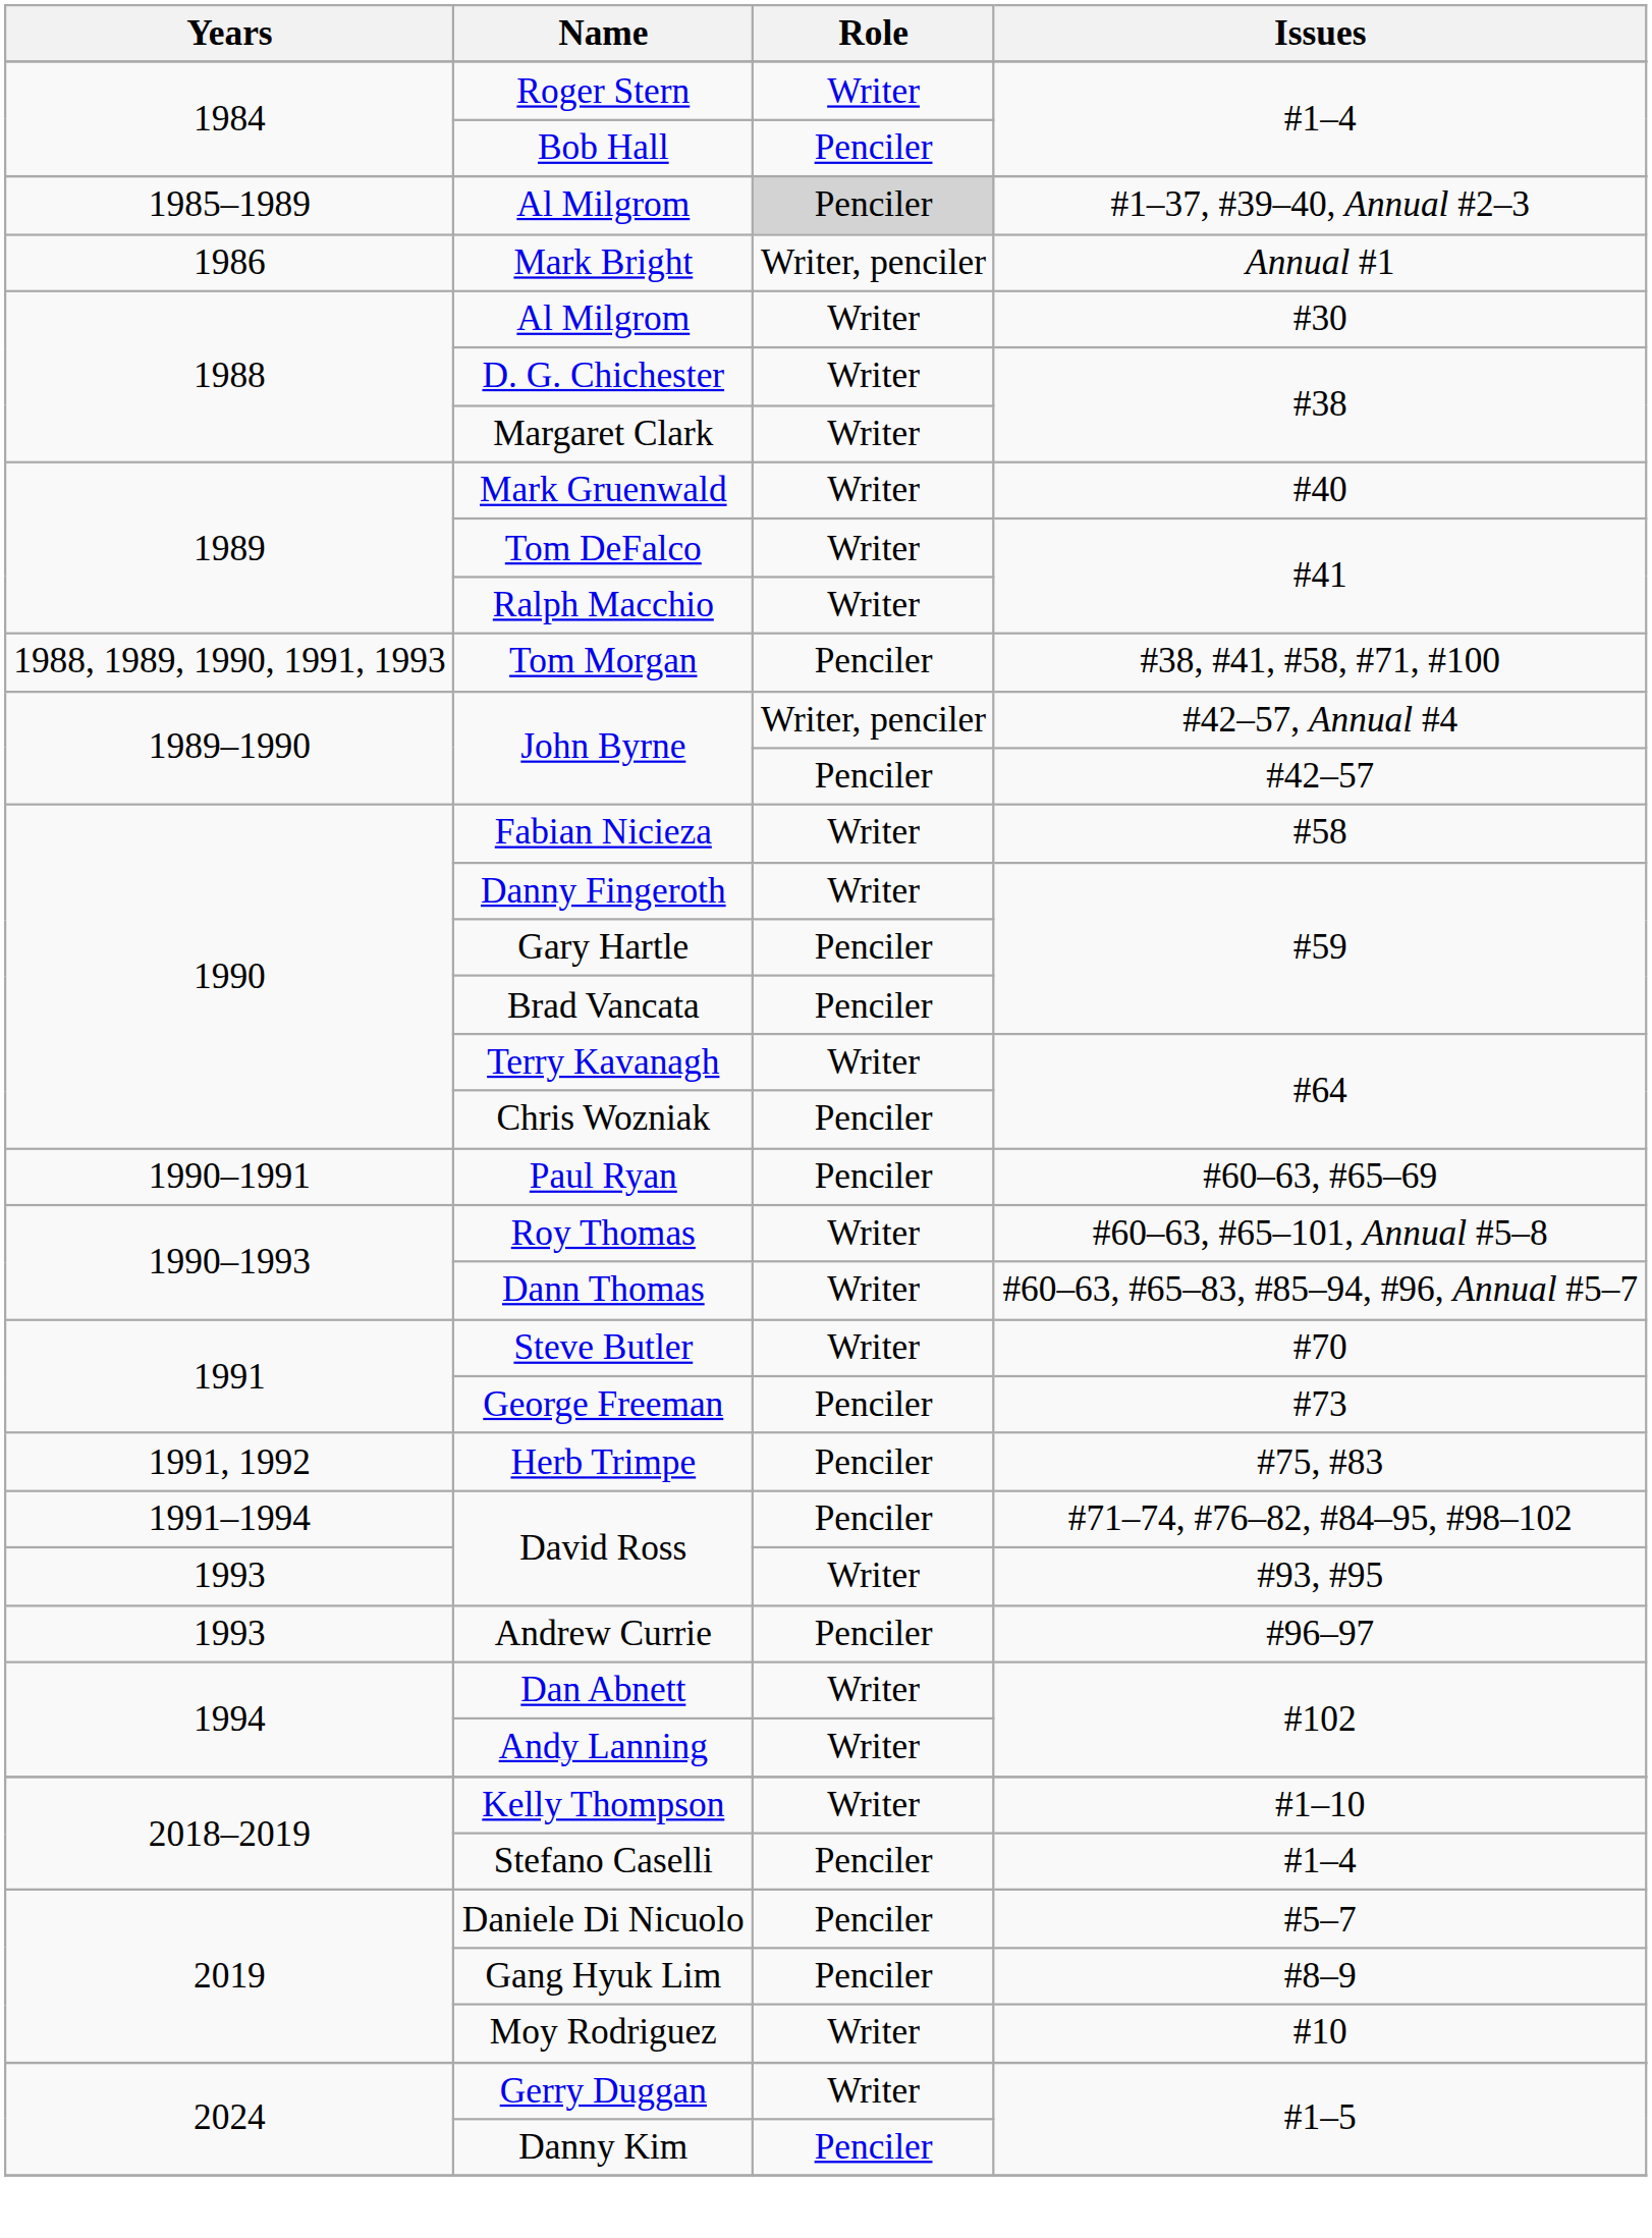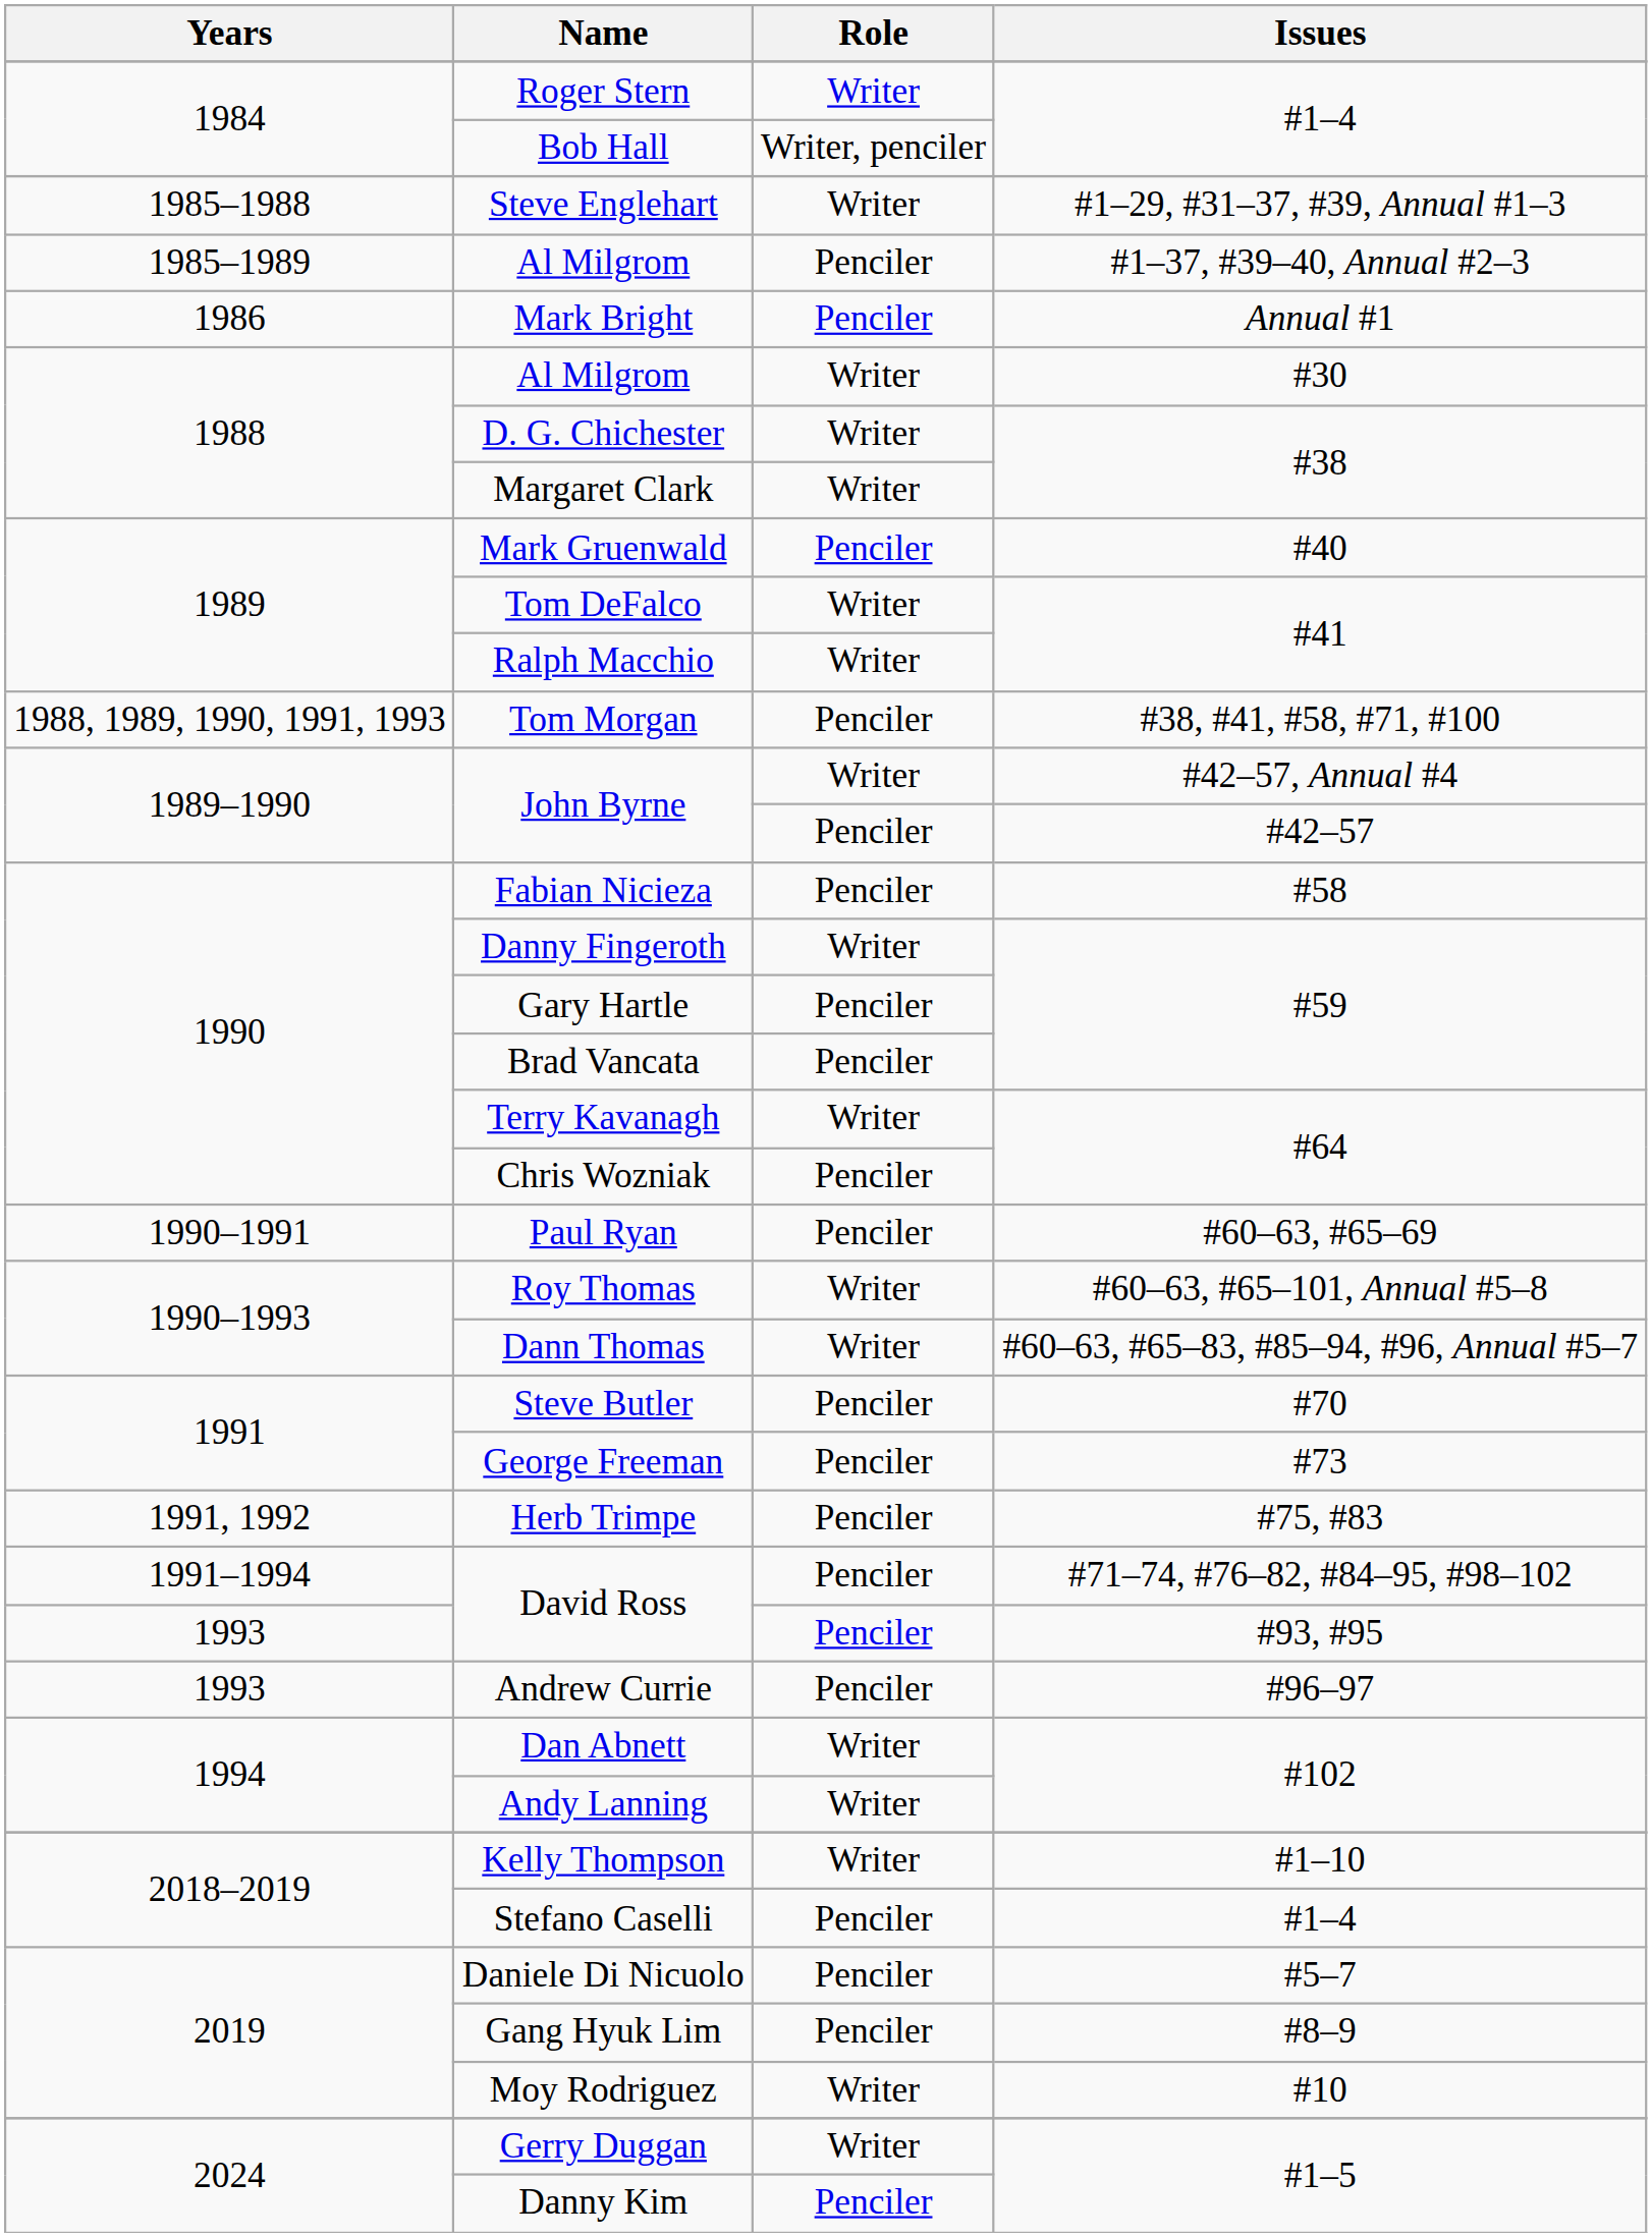 <table class="wikitable sortable" width="auto">
 <tr>
 <th>Years</th>
 <th>Name</th>
 <th>Role</th>
 <th>Issues</th>
 </tr>
 <tr>
 </tr>
 <tr>
 <td align="center" rowspan="2">1984</td>
 <td align="center"><a href='#'>Roger Stern</a></td>
 <td align="center"><a href='#'>Writer</a></td>
 <td align="center" rowspan="2">#1–4</td>
 </tr>
 <tr>
 <td align="center"><a href='#'>Bob Hall</a></td>
-<td align="center"><a href='#'>Penciler</a></td>
+<td align="center">Writer, penciler</td>
 </tr>
 <tr>
 </tr>
 <tr>
 </tr>
 <tr>
+<td align="center">1985–1988</td>
+<td align="center"><a href='#'>Steve Englehart</a></td>
+<td align="center">Writer</td>
+<td align="center">#1–29, #31–37, #39, <em>Annual</em> #1–3</td>
+</tr>
+<tr>
 <td align="center">1985–1989</td>
 <td align="center"><a href='#'>Al Milgrom</a></td>
-<td align="center" style="background: lightgrey;">Penciler</td>
+<td align="center">Penciler</td>
 <td align="center">#1–37, #39–40, <em>Annual</em> #2–3</td>
 </tr>
 <tr>
 <td align="center">1986</td>
 <td align="center"><a href='#'>Mark Bright</a></td>
-<td align="center">Writer, penciler</td>
+<td align="center"><a href='#'>Penciler</a></td>
 <td align="center"><em>Annual</em> #1</td>
 </tr>
 <tr>
 <td align="center" rowspan="3">1988</td>
 <td align="center"><a href='#'>Al Milgrom</a></td>
 <td align="center">Writer</td>
 <td align="center">#30</td>
 </tr>
 <tr>
 <td align="center"><a href='#'>D. G. Chichester</a></td>
 <td align="center">Writer</td>
 <td align="center" rowspan="2">#38</td>
 </tr>
 <tr>
 <td align="center">Margaret Clark</td>
 <td align="center">Writer</td>
 </tr>
 <tr>
 <td align="center" rowspan="3">1989</td>
 <td align="center"><a href='#'>Mark Gruenwald</a></td>
-<td align="center">Writer</td>
+<td align="center"><a href='#'>Penciler</a></td>
 <td align="center">#40</td>
 </tr>
 <tr>
 <td align="center"><a href='#'>Tom DeFalco</a></td>
 <td align="center">Writer</td>
 <td align="center" rowspan="2">#41</td>
 </tr>
 <tr>
 <td align="center"><a href='#'>Ralph Macchio</a></td>
 <td align="center">Writer</td>
 </tr>
 <tr>
 <td align="center">1988, 1989, 1990, 1991, 1993</td>
 <td align="center"><a href='#'>Tom Morgan</a></td>
 <td align="center">Penciler</td>
 <td align="center">#38, #41, #58, #71, #100</td>
 </tr>
 <tr>
 <td align="center" rowspan="2">1989–1990</td>
 <td align="center" rowspan="2"><a href='#'>John Byrne</a></td>
-<td align="center">Writer, penciler</td>
+<td align="center">Writer</td>
 <td align="center">#42–57, <em>Annual</em> #4</td>
 </tr>
 <tr>
 <td align="center">Penciler</td>
 <td align="center">#42–57</td>
 </tr>
 <tr>
 <td align="center" rowspan="6">1990</td>
 <td align="center"><a href='#'>Fabian Nicieza</a></td>
-<td align="center">Writer</td>
+<td align="center">Penciler</td>
 <td align="center">#58</td>
 </tr>
 <tr>
 <td align="center"><a href='#'>Danny Fingeroth</a></td>
 <td align="center">Writer</td>
 <td align="center" rowspan="3">#59</td>
 </tr>
 <tr>
 <td align="center">Gary Hartle</td>
 <td align="center">Penciler</td>
 </tr>
 <tr>
 <td align="center">Brad Vancata</td>
 <td align="center">Penciler</td>
 </tr>
 <tr>
 <td align="center"><a href='#'>Terry Kavanagh</a></td>
 <td align="center">Writer</td>
 <td align="center" rowspan="2">#64</td>
 </tr>
 <tr>
 <td align="center">Chris Wozniak</td>
 <td align="center">Penciler</td>
 </tr>
 <tr>
 <td align="center">1990–1991</td>
 <td align="center"><a href='#'>Paul Ryan</a></td>
 <td align="center">Penciler</td>
 <td align="center">#60–63, #65–69</td>
 </tr>
 <tr>
 <td align="center" rowspan="2">1990–1993</td>
 <td align="center"><a href='#'>Roy Thomas</a></td>
 <td align="center">Writer</td>
 <td align="center">#60–63, #65–101, <em>Annual</em> #5–8</td>
 </tr>
 <tr>
 <td align="center"><a href='#'>Dann Thomas</a></td>
 <td align="center">Writer</td>
 <td align="center">#60–63, #65–83, #85–94, #96, <em>Annual</em> #5–7</td>
 </tr>
 <tr>
 <td align="center" rowspan="2">1991</td>
 <td align="center"><a href='#'>Steve Butler</a></td>
-<td align="center">Writer</td>
+<td align="center">Penciler</td>
 <td align="center">#70</td>
 </tr>
 <tr>
 <td align="center"><a href='#'>George Freeman</a></td>
 <td align="center">Penciler</td>
 <td align="center">#73</td>
 </tr>
 <tr>
 <td align="center">1991, 1992</td>
 <td align="center"><a href='#'>Herb Trimpe</a></td>
 <td align="center">Penciler</td>
 <td align="center">#75, #83</td>
 </tr>
 <tr>
 <td align="center">1991–1994</td>
 <td align="center" rowspan="2">David Ross</td>
 <td align="center">Penciler</td>
 <td align="center">#71–74, #76–82, #84–95, #98–102</td>
 </tr>
 <tr>
 <td align="center">1993</td>
-<td align="center">Writer</td>
+<td align="center"><a href='#'>Penciler</a></td>
 <td align="center">#93, #95</td>
 </tr>
 <tr>
 <td align="center">1993</td>
 <td align="center">Andrew Currie</td>
 <td align="center">Penciler</td>
 <td align="center">#96–97</td>
 </tr>
 <tr>
 <td align="center" rowspan="2">1994</td>
 <td align="center"><a href='#'>Dan Abnett</a></td>
 <td align="center">Writer</td>
 <td align="center" rowspan="2">#102</td>
 </tr>
 <tr>
 <td align="center"><a href='#'>Andy Lanning</a></td>
 <td align="center">Writer</td>
 </tr>
 <tr>
 </tr>
 <tr>
 <td align="center" rowspan="2">2018–2019</td>
 <td align="center"><a href='#'>Kelly Thompson</a></td>
 <td align="center">Writer</td>
 <td align="center">#1–10</td>
 </tr>
 <tr>
 <td align="center">Stefano Caselli</td>
 <td align="center">Penciler</td>
 <td align="center">#1–4</td>
 </tr>
 <tr>
 <td align="center" rowspan="3">2019</td>
 <td align="center">Daniele Di Nicuolo</td>
 <td align="center">Penciler</td>
 <td align="center">#5–7</td>
 </tr>
 <tr>
 <td align="center">Gang Hyuk Lim</td>
 <td align="center">Penciler</td>
 <td align="center">#8–9</td>
 </tr>
 <tr>
 <td align="center">Moy Rodriguez</td>
 <td align="center">Writer</td>
 <td align="center">#10</td>
 </tr>
 <tr>
 </tr>
 <tr>
 <td align="center" rowspan="2">2024</td>
 <td align="center"><a href='#'>Gerry Duggan</a></td>
 <td align="center">Writer</td>
 <td align="center" rowspan="2">#1–5</td>
 </tr>
 <tr>
 <td align="center">Danny Kim</td>
 <td align="center"><a href='#'>Penciler</a></td>
 </tr>
 <tr>
 </tr>
 </table>
